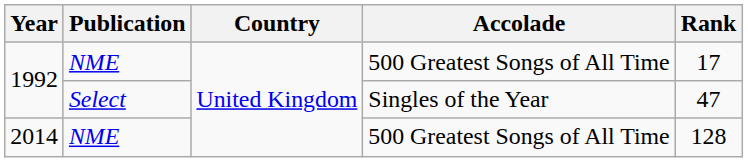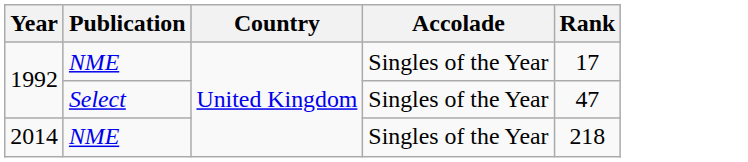 <table class="wikitable">
 <tr>
 <th>Year</th>
 <th>Publication</th>
 <th>Country</th>
 <th>Accolade</th>
 <th>Rank</th>
 </tr>
 <tr>
 <td rowspan="2">1992</td>
 <td><em><a href='#'>NME</a></em></td>
 <td rowspan="3"><a href='#'>United Kingdom</a></td>
-<td>500 Greatest Songs of All Time</td>
+<td>Singles of the Year</td>
 <td style="text-align:center;">17</td>
 </tr>
 <tr>
 <td><em><a href='#'>Select</a></em></td>
 <td>Singles of the Year</td>
 <td style="text-align:center;">47</td>
 </tr>
 <tr>
 <td>2014</td>
 <td><em><a href='#'>NME</a></em></td>
-<td>500 Greatest Songs of All Time</td>
-<td style="text-align:center;">128</td>
+<td>Singles of the Year</td>
+<td style="text-align:center;">218</td>
 </tr>
 </table>
